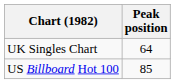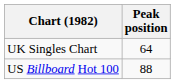 <table class="wikitable sortable">
 <tr>
 <th>Chart (1982)</th>
 <th>Peak<br>position</th>
 </tr>
 <tr>
 <td>UK Singles Chart</td>
 <td style="text-align:center;">64</td>
 </tr>
 <tr>
 <td>US <em><a href='#'>Billboard</a></em> <a href='#'>Hot 100</a></td>
-<td style="text-align:center;">85</td>
+<td style="text-align:center;">88</td>
 </tr>
 </table>
